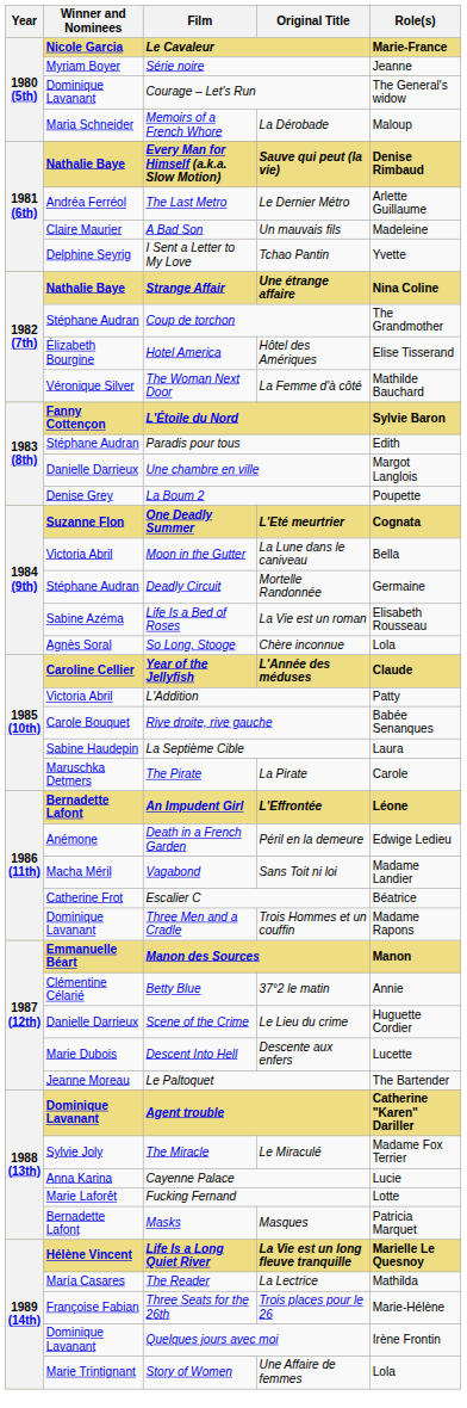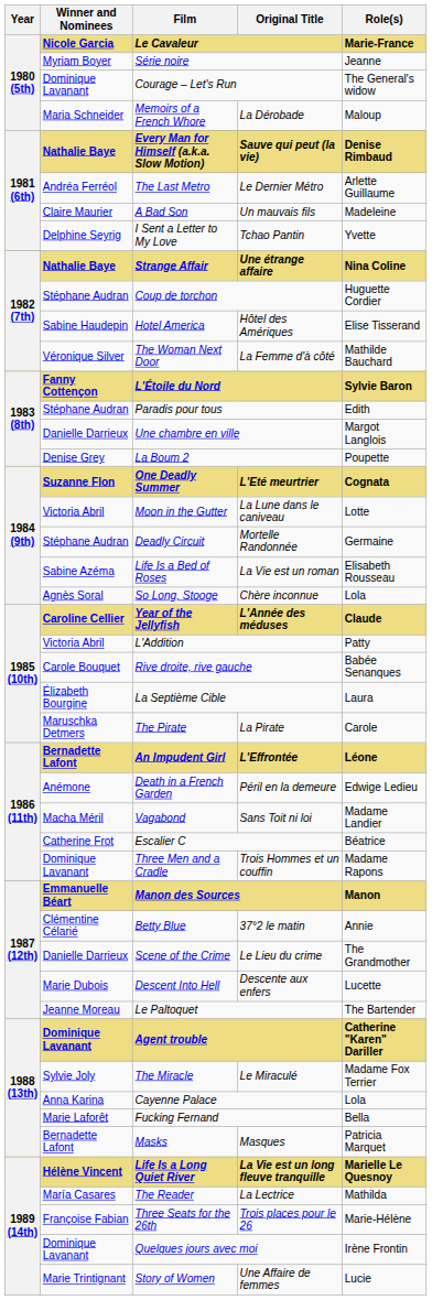 <table class="wikitable">
 <tr>
 <th width="8%">Year</th>
 <th width="22%">Winner and Nominees</th>
 <th width="25%">Film</th>
 <th width="25%">Original Title</th>
 <th width="20%">Role(s)</th>
 </tr>
 <tr style="background:#eedd82;">
 <th rowspan="4">1980<br><a href='#'>(5th)</a></th>
 <td><strong><a href='#'>Nicole Garcia</a></strong></td>
 <td colspan="2"><strong><em>Le Cavaleur</em></strong></td>
 <td><strong>Marie-France</strong></td>
 </tr>
 <tr>
 <td><a href='#'>Myriam Boyer</a></td>
 <td colspan="2"><em><a href='#'>Série noire</a></em></td>
 <td>Jeanne</td>
 </tr>
 <tr>
 <td><a href='#'>Dominique Lavanant</a></td>
 <td colspan=2><em>Courage – Let's Run</em></td>
 <td>The General's widow</td>
 </tr>
 <tr>
 <td><a href='#'>Maria Schneider</a></td>
 <td><em><a href='#'>Memoirs of a French Whore</a></em></td>
 <td><em>La Dérobade</em></td>
 <td>Maloup</td>
 </tr>
 <tr style="background:#eedd82;">
 <th rowspan="4">1981<br><a href='#'>(6th)</a></th>
 <td><strong><a href='#'>Nathalie Baye</a></strong></td>
 <td><strong><em><a href='#'>Every Man for Himself</a> (a.k.a. Slow Motion)</em></strong></td>
 <td><strong><em>Sauve qui peut (la vie)</em></strong></td>
 <td><strong>Denise Rimbaud</strong></td>
 </tr>
 <tr>
 <td><a href='#'>Andréa Ferréol</a></td>
 <td><em><a href='#'>The Last Metro</a></em></td>
 <td><em>Le Dernier Métro</em></td>
 <td>Arlette Guillaume</td>
 </tr>
 <tr>
 <td><a href='#'>Claire Maurier</a></td>
 <td><em><a href='#'>A Bad Son</a></em></td>
 <td><em>Un mauvais fils</em></td>
 <td>Madeleine</td>
 </tr>
 <tr>
 <td><a href='#'>Delphine Seyrig</a></td>
 <td><em>I Sent a Letter to My Love</em></td>
 <td><em>Tchao Pantin</em></td>
 <td>Yvette</td>
 </tr>
 <tr style="background:#eedd82;">
 <th rowspan="4">1982<br><a href='#'>(7th)</a></th>
 <td><strong><a href='#'>Nathalie Baye</a></strong></td>
 <td><strong><em><a href='#'>Strange Affair</a></em></strong></td>
 <td><strong><em>Une étrange affaire</em></strong></td>
 <td><strong>Nina Coline</strong></td>
 </tr>
 <tr>
 <td><a href='#'>Stéphane Audran</a></td>
 <td colspan="2"><em><a href='#'>Coup de torchon</a></em></td>
-<td>The Grandmother</td>
+<td>Huguette Cordier</td>
 </tr>
 <tr>
-<td><a href='#'>Élizabeth Bourgine</a></td>
+<td><a href='#'>Sabine Haudepin</a></td>
 <td><em><a href='#'>Hotel America</a></em></td>
 <td><em>Hôtel des Amériques</em></td>
 <td>Elise Tisserand</td>
 </tr>
 <tr>
 <td><a href='#'>Véronique Silver</a></td>
 <td><em><a href='#'>The Woman Next Door</a></em></td>
 <td><em>La Femme d'à côté</em></td>
 <td>Mathilde Bauchard</td>
 </tr>
 <tr style="background:#eedd82;">
 <th rowspan="4">1983<br><a href='#'>(8th)</a></th>
 <td><strong><a href='#'>Fanny Cottençon</a></strong></td>
 <td colspan="2"><strong><em><a href='#'>L'Étoile du Nord</a></em></strong></td>
 <td><strong>Sylvie Baron</strong></td>
 </tr>
 <tr>
 <td><a href='#'>Stéphane Audran</a></td>
 <td colspan="2"><em>Paradis pour tous</em></td>
 <td>Edith</td>
 </tr>
 <tr>
 <td><a href='#'>Danielle Darrieux</a></td>
 <td colspan=2><em><a href='#'>Une chambre en ville</a></em></td>
 <td>Margot Langlois</td>
 </tr>
 <tr>
 <td><a href='#'>Denise Grey</a></td>
 <td colspan=2><em><a href='#'>La Boum 2</a></em></td>
 <td>Poupette</td>
 </tr>
 <tr style="background:#eedd82;">
 <th rowspan="5">1984<br><a href='#'>(9th)</a></th>
 <td><strong><a href='#'>Suzanne Flon</a></strong></td>
 <td><strong><em><a href='#'>One Deadly Summer</a></em></strong></td>
 <td><strong><em>L'Eté meurtrier</em></strong></td>
 <td><strong>Cognata</strong></td>
 </tr>
 <tr>
 <td><a href='#'>Victoria Abril</a></td>
 <td><em><a href='#'>Moon in the Gutter</a></em></td>
 <td><em>La Lune dans le caniveau</em></td>
-<td>Bella</td>
+<td>Lotte</td>
 </tr>
 <tr>
 <td><a href='#'>Stéphane Audran</a></td>
 <td><em><a href='#'>Deadly Circuit</a></em></td>
 <td><em>Mortelle Randonnée</em></td>
 <td>Germaine</td>
 </tr>
 <tr>
 <td><a href='#'>Sabine Azéma</a></td>
 <td><em><a href='#'>Life Is a Bed of Roses</a></em></td>
 <td><em>La Vie est un roman</em></td>
 <td>Elisabeth Rousseau</td>
 </tr>
 <tr>
 <td><a href='#'>Agnès Soral</a></td>
 <td><em><a href='#'>So Long, Stooge</a></em></td>
 <td><em>Chère inconnue</em></td>
 <td>Lola</td>
 </tr>
 <tr style="background:#eedd82;">
 <th rowspan="5">1985<br><a href='#'>(10th)</a></th>
 <td><strong><a href='#'>Caroline Cellier</a></strong></td>
 <td><strong><em><a href='#'>Year of the Jellyfish</a></em></strong></td>
 <td><strong><em>L'Année des méduses</em></strong></td>
 <td><strong>Claude</strong></td>
 </tr>
 <tr>
 <td><a href='#'>Victoria Abril</a></td>
 <td colspan="2"><em>L'Addition</em></td>
 <td>Patty</td>
 </tr>
 <tr>
 <td><a href='#'>Carole Bouquet</a></td>
 <td colspan=2><em><a href='#'>Rive droite, rive gauche</a></em></td>
 <td>Babée Senanques</td>
 </tr>
 <tr>
-<td><a href='#'>Sabine Haudepin</a></td>
+<td><a href='#'>Élizabeth Bourgine</a></td>
 <td colspan=2><em>La Septième Cible</em></td>
 <td>Laura</td>
 </tr>
 <tr>
 <td><a href='#'>Maruschka Detmers</a></td>
 <td><em><a href='#'>The Pirate</a></em></td>
 <td><em>La Pirate</em></td>
 <td>Carole</td>
 </tr>
 <tr style="background:#eedd82;">
 <th rowspan="5">1986<br><a href='#'>(11th)</a></th>
 <td><strong><a href='#'>Bernadette Lafont</a></strong></td>
 <td><strong><em><a href='#'>An Impudent Girl</a></em></strong></td>
 <td><strong><em>L'Effrontée</em></strong></td>
 <td><strong>Léone</strong></td>
 </tr>
 <tr>
 <td><a href='#'>Anémone</a></td>
 <td><em><a href='#'>Death in a French Garden</a></em></td>
 <td><em>Péril en la demeure</em></td>
 <td>Edwige Ledieu</td>
 </tr>
 <tr>
 <td><a href='#'>Macha Méril</a></td>
 <td><em><a href='#'>Vagabond</a></em></td>
 <td><em>Sans Toit ni loi</em></td>
 <td>Madame Landier</td>
 </tr>
 <tr>
 <td><a href='#'>Catherine Frot</a></td>
 <td colspan=2><em>Escalier C</em></td>
 <td>Béatrice</td>
 </tr>
 <tr>
 <td><a href='#'>Dominique Lavanant</a></td>
 <td><em><a href='#'>Three Men and a Cradle</a></em></td>
 <td><em>Trois Hommes et un couffin</em></td>
 <td>Madame Rapons</td>
 </tr>
 <tr style="background:#eedd82;">
 <th rowspan="5">1987<br><a href='#'>(12th)</a></th>
 <td><strong><a href='#'>Emmanuelle Béart</a></strong></td>
 <td colspan="2"><strong><em><a href='#'>Manon des Sources</a></em></strong></td>
 <td><strong>Manon</strong></td>
 </tr>
 <tr>
 <td><a href='#'>Clémentine Célarié</a></td>
 <td><em><a href='#'>Betty Blue</a></em></td>
 <td><em>37°2 le matin</em></td>
 <td>Annie</td>
 </tr>
 <tr>
 <td><a href='#'>Danielle Darrieux</a></td>
 <td><em><a href='#'>Scene of the Crime</a></em></td>
 <td><em>Le Lieu du crime</em></td>
-<td>Huguette Cordier</td>
+<td>The Grandmother</td>
 </tr>
 <tr>
 <td><a href='#'>Marie Dubois</a></td>
 <td><em><a href='#'>Descent Into Hell</a></em></td>
 <td><em>Descente aux enfers</em></td>
 <td>Lucette</td>
 </tr>
 <tr>
 <td><a href='#'>Jeanne Moreau</a></td>
 <td colspan=2><em>Le Paltoquet</em></td>
 <td>The Bartender</td>
 </tr>
 <tr style="background:#eedd82;">
 <th rowspan="5">1988<br><a href='#'>(13th)</a></th>
 <td><strong><a href='#'>Dominique Lavanant</a></strong></td>
 <td colspan="2"><strong><em><a href='#'>Agent trouble</a></em></strong></td>
 <td><strong>Catherine "Karen" Dariller</strong></td>
 </tr>
 <tr>
 <td><a href='#'>Sylvie Joly</a></td>
 <td><em><a href='#'>The Miracle</a></em></td>
 <td><em>Le Miraculé</em></td>
 <td>Madame Fox Terrier</td>
 </tr>
 <tr>
 <td><a href='#'>Anna Karina</a></td>
 <td colspan="2"><em>Cayenne Palace</em></td>
-<td>Lucie</td>
+<td>Lola</td>
 </tr>
 <tr>
 <td><a href='#'>Marie Laforêt</a></td>
 <td colspan="2"><em>Fucking Fernand</em></td>
-<td>Lotte</td>
+<td>Bella</td>
 </tr>
 <tr>
 <td><a href='#'>Bernadette Lafont</a></td>
 <td><em><a href='#'>Masks</a></em></td>
 <td><em>Masques</em></td>
 <td>Patricia Marquet</td>
 </tr>
 <tr style="background:#eedd82;">
 <th rowspan="5">1989<br><a href='#'>(14th)</a></th>
 <td><strong><a href='#'>Hélène Vincent</a></strong></td>
 <td><strong><em><a href='#'>Life Is a Long Quiet River</a></em></strong></td>
 <td><strong><em>La Vie est un long fleuve tranquille</em></strong></td>
 <td><strong>Marielle Le Quesnoy</strong></td>
 </tr>
 <tr>
 <td><a href='#'>María Casares</a></td>
 <td><em><a href='#'>The Reader</a></em></td>
 <td><em>La Lectrice</em></td>
 <td>Mathilda</td>
 </tr>
 <tr>
 <td><a href='#'>Françoise Fabian</a></td>
 <td><em><a href='#'>Three Seats for the 26th</a></em></td>
 <td><em><a href='#'>Trois places pour le 26</a></em></td>
 <td>Marie-Hélène</td>
 </tr>
 <tr>
 <td><a href='#'>Dominique Lavanant</a></td>
 <td colspan=2><em><a href='#'>Quelques jours avec moi</a></em></td>
 <td>Irène Frontin</td>
 </tr>
 <tr>
 <td><a href='#'>Marie Trintignant</a></td>
 <td><em><a href='#'>Story of Women</a></em></td>
 <td><em>Une Affaire de femmes</em></td>
-<td>Lola</td>
+<td>Lucie</td>
 </tr>
 </table>
